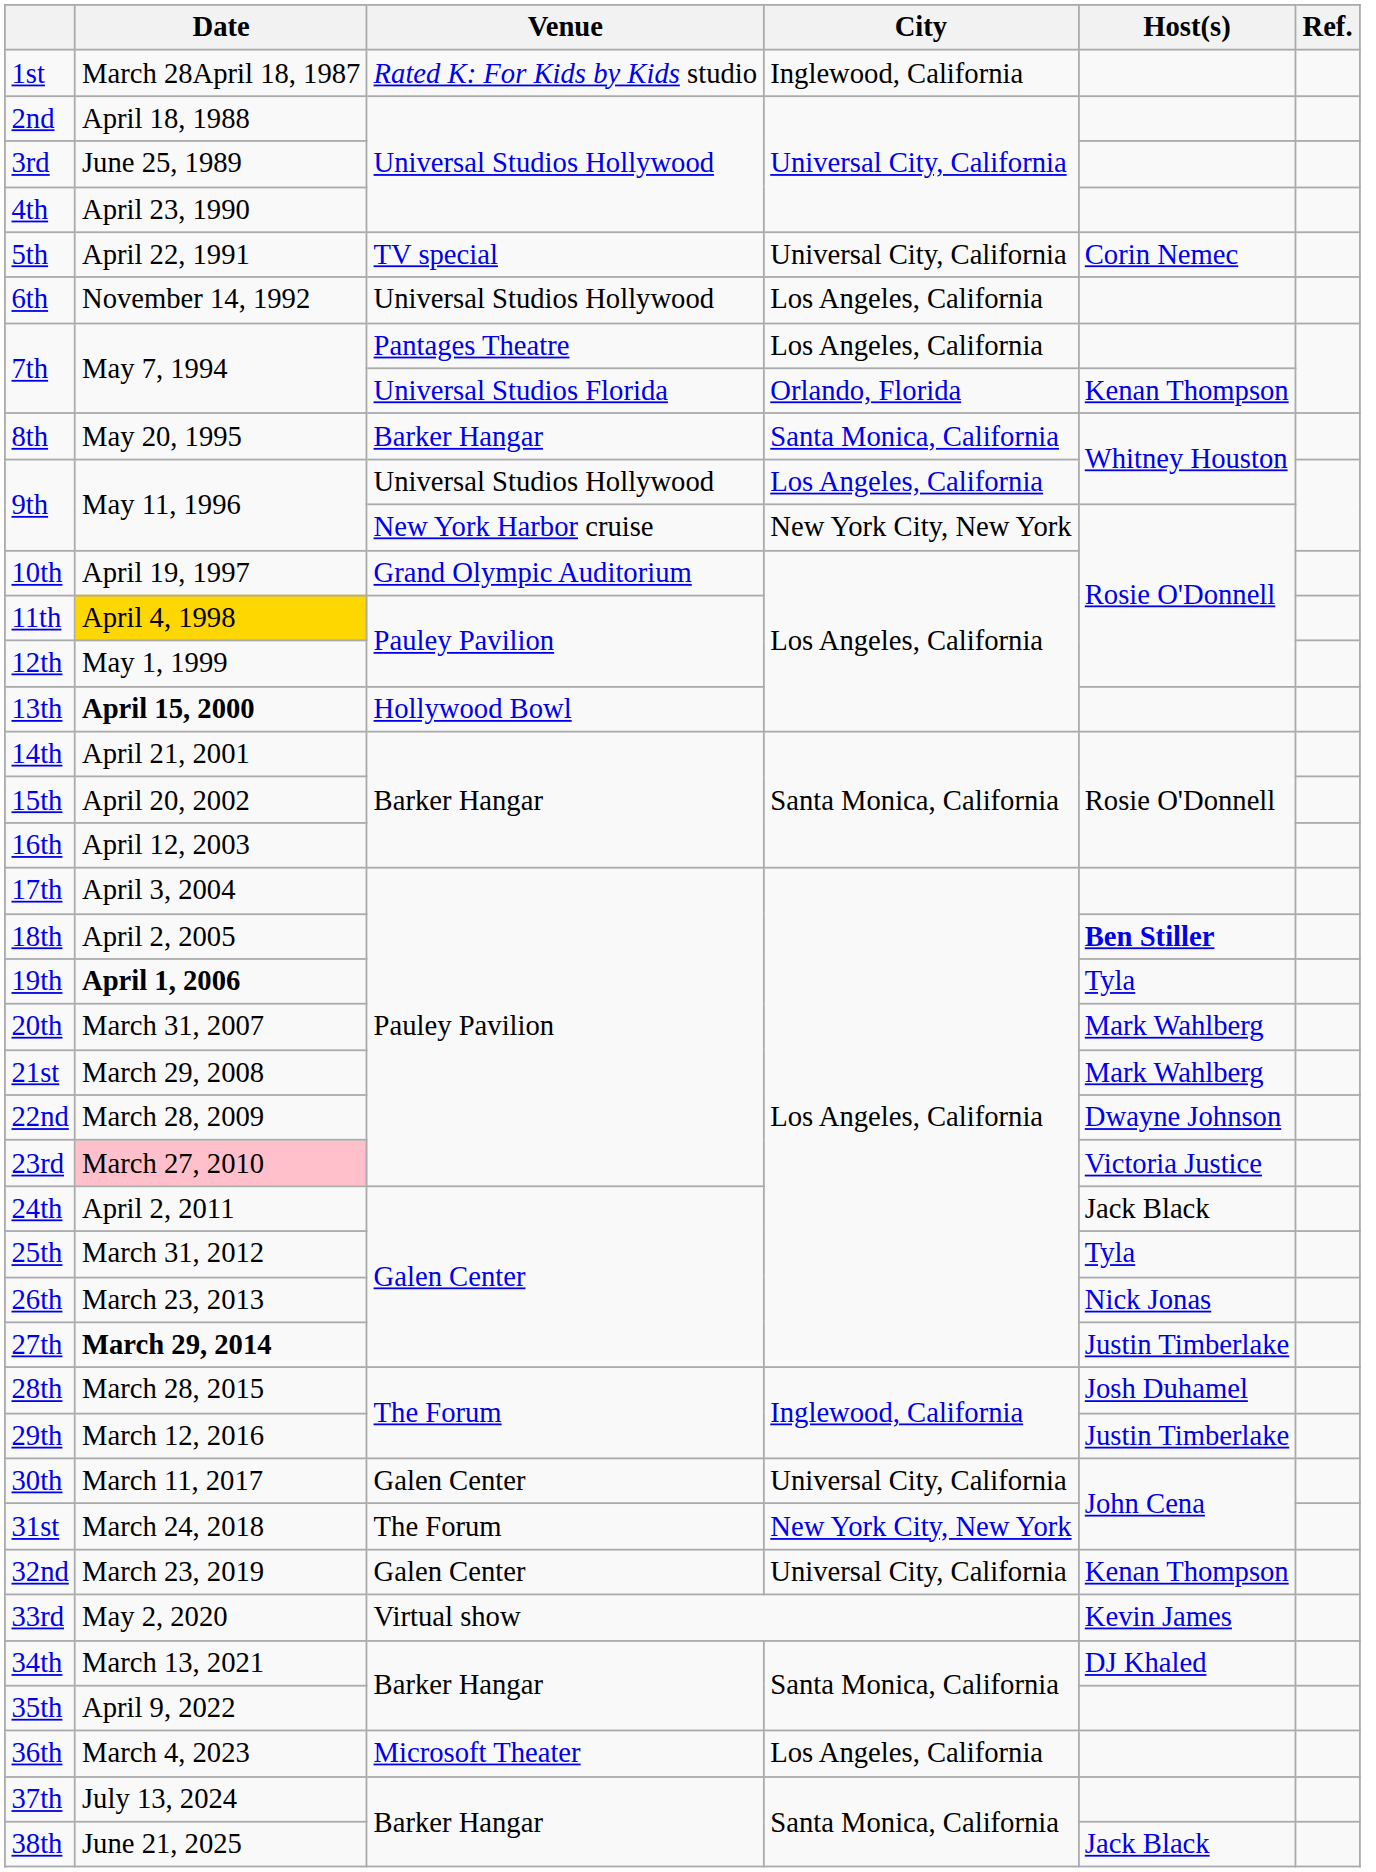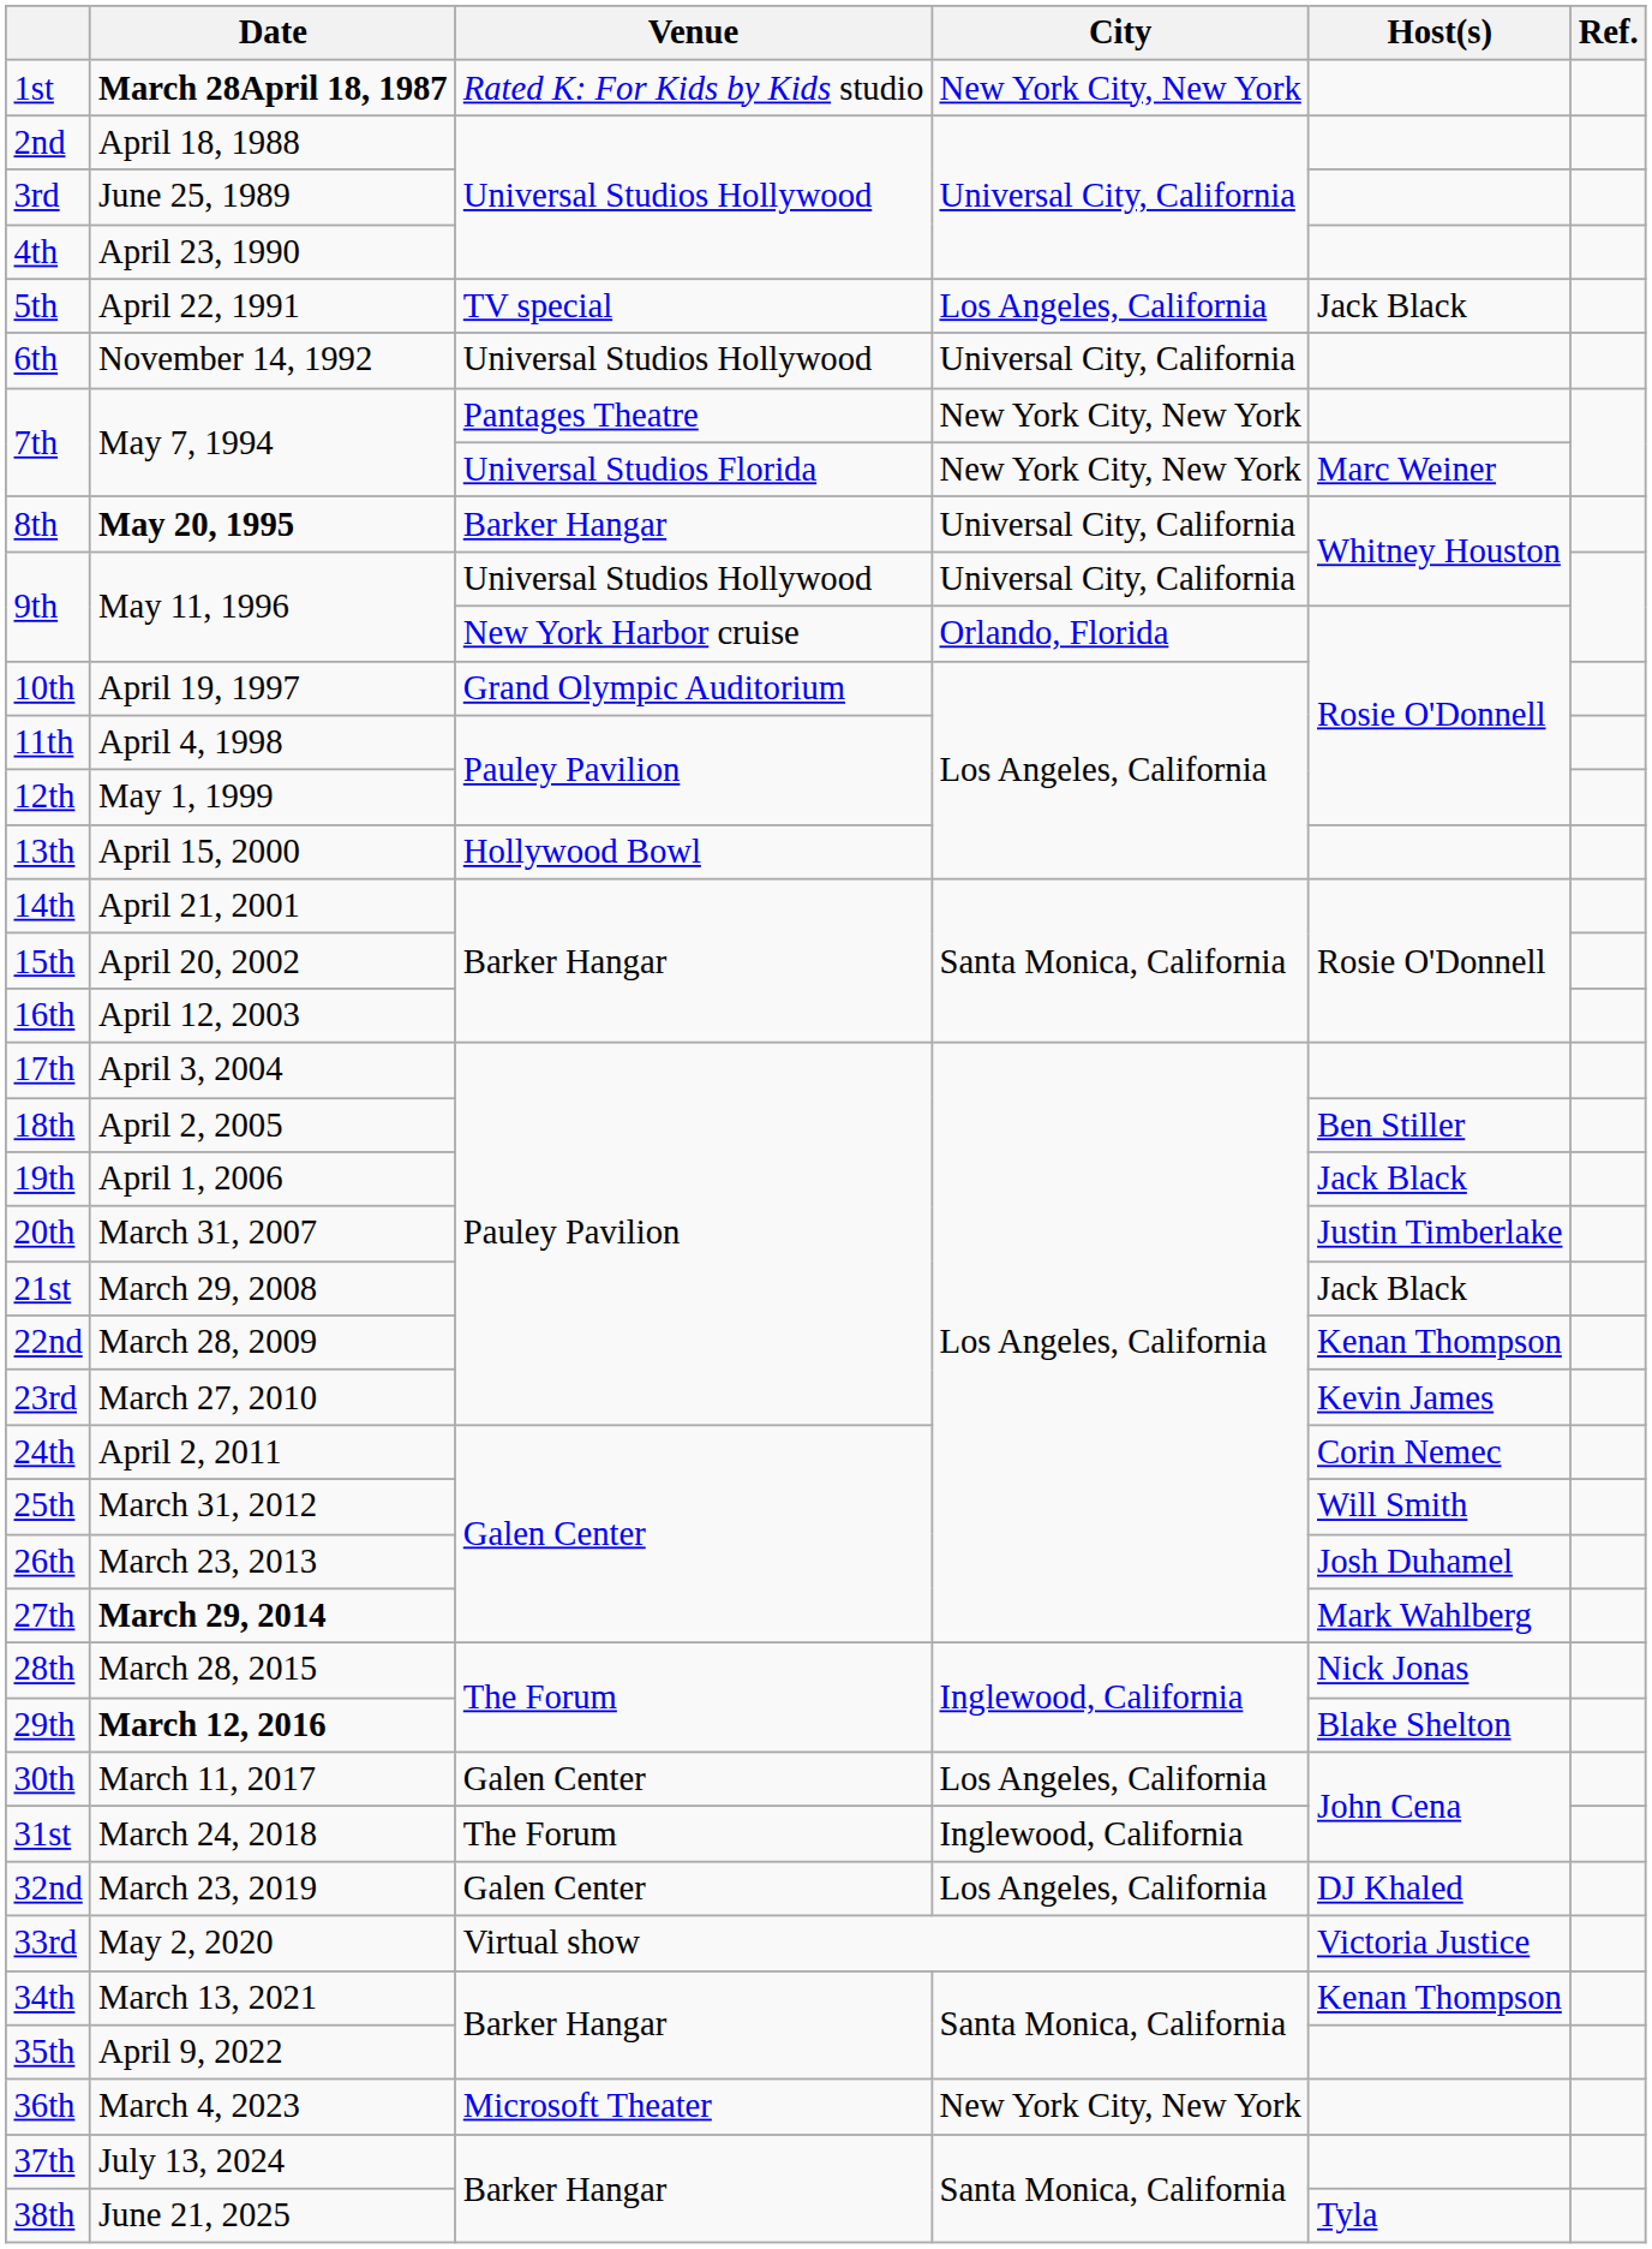 <table class="wikitable">
 <tr>
 <th scope=col></th>
 <th scope=col>Date</th>
 <th scope=col>Venue</th>
 <th scope=col>City</th>
 <th scope=col>Host(s)</th>
 <th scope=col>Ref.</th>
 </tr>
 <tr>
 <td><a href='#'>1st</a></td>
-<td>March 28April 18, 1987</td>
+<td><strong>March 28April 18, 1987</strong></td>
 <td><em><a href='#'>Rated K: For Kids by Kids</a></em> studio</td>
-<td>Inglewood, California</td>
+<td><a href='#'>New York City, New  York</a></td>
 <td></td>
 <td></td>
 </tr>
 <tr>
 <td><a href='#'>2nd</a></td>
 <td>April 18, 1988</td>
 <td rowspan=3><a href='#'>Universal Studios Hollywood</a></td>
 <td rowspan=3><a href='#'>Universal City, California</a></td>
 <td></td>
 <td></td>
 </tr>
 <tr>
 <td><a href='#'>3rd</a></td>
 <td>June 25, 1989</td>
 <td></td>
 <td></td>
 </tr>
 <tr>
 <td><a href='#'>4th</a></td>
 <td>April 23, 1990</td>
 <td></td>
 <td></td>
 </tr>
 <tr>
 <td><a href='#'>5th</a></td>
 <td>April 22, 1991</td>
 <td><a href='#'>TV special</a></td>
-<td>Universal City, California</td>
-<td><a href='#'>Corin Nemec</a></td>
+<td><a href='#'>Los Angeles, California</a></td>
+<td>Jack Black</td>
 <td></td>
 </tr>
 <tr>
 <td><a href='#'>6th</a></td>
 <td>November 14, 1992</td>
 <td>Universal Studios Hollywood</td>
-<td>Los Angeles, California</td>
+<td>Universal City, California</td>
 <td></td>
 <td></td>
 </tr>
 <tr>
 <td rowspan=2><a href='#'>7th</a></td>
 <td rowspan=2>May 7, 1994</td>
 <td><a href='#'>Pantages Theatre</a></td>
-<td>Los Angeles, California</td>
+<td>New York City, New York</td>
 <td></td>
 <td rowspan="2"></td>
 </tr>
 <tr>
 <td><a href='#'>Universal Studios Florida</a></td>
-<td><a href='#'>Orlando, Florida</a></td>
-<td><a href='#'>Kenan Thompson</a></td>
+<td>New York City, New York</td>
+<td><a href='#'>Marc Weiner</a></td>
 </tr>
 <tr>
 <td><a href='#'>8th</a></td>
-<td>May 20, 1995</td>
+<td><strong>May 20, 1995</strong></td>
 <td><a href='#'>Barker Hangar</a></td>
-<td><a href='#'>Santa Monica, California</a></td>
+<td>Universal City, California</td>
 <td rowspan="2"><a href='#'>Whitney Houston</a></td>
 <td></td>
 </tr>
 <tr>
 <td rowspan=2><a href='#'>9th</a></td>
 <td rowspan=2>May 11, 1996</td>
 <td>Universal Studios Hollywood</td>
-<td><a href='#'>Los Angeles, California</a></td>
+<td>Universal City, California</td>
 <td rowspan="2"></td>
 </tr>
 <tr>
 <td><a href='#'>New York Harbor</a> cruise</td>
-<td>New York City, New York</td>
+<td><a href='#'>Orlando, Florida</a></td>
 <td rowspan="4"><a href='#'>Rosie O'Donnell</a></td>
 </tr>
 <tr>
 <td><a href='#'>10th</a></td>
 <td>April 19, 1997</td>
 <td><a href='#'>Grand Olympic Auditorium</a></td>
 <td rowspan="4">Los Angeles, California</td>
 <td></td>
 </tr>
 <tr>
 <td><a href='#'>11th</a></td>
-<td style="background: gold;">April 4, 1998</td>
+<td>April 4, 1998</td>
 <td rowspan="2"><a href='#'>Pauley Pavilion</a></td>
 <td></td>
 </tr>
 <tr>
 <td><a href='#'>12th</a></td>
 <td>May 1, 1999</td>
 <td></td>
 </tr>
 <tr>
 <td><a href='#'>13th</a></td>
-<td><strong>April 15, 2000</strong></td>
+<td>April 15, 2000</td>
 <td><a href='#'>Hollywood Bowl</a></td>
 <td></td>
 <td></td>
 </tr>
 <tr>
 <td><a href='#'>14th</a></td>
 <td>April 21, 2001</td>
 <td rowspan="3">Barker Hangar</td>
 <td rowspan="3">Santa Monica, California</td>
 <td rowspan="3">Rosie O'Donnell</td>
 <td></td>
 </tr>
 <tr>
 <td><a href='#'>15th</a></td>
 <td>April 20, 2002</td>
 <td></td>
 </tr>
 <tr>
 <td><a href='#'>16th</a></td>
 <td>April 12, 2003</td>
 <td></td>
 </tr>
 <tr>
 <td><a href='#'>17th</a></td>
 <td>April 3, 2004</td>
 <td rowspan="7">Pauley Pavilion</td>
 <td rowspan="11">Los Angeles, California</td>
 <td></td>
 <td></td>
 </tr>
 <tr>
 <td><a href='#'>18th</a></td>
 <td>April 2, 2005</td>
-<td><strong><a href='#'>Ben Stiller</a></strong></td>
+<td><a href='#'>Ben Stiller</a></td>
 <td></td>
 </tr>
 <tr>
 <td><a href='#'>19th</a></td>
-<td><strong>April 1, 2006</strong></td>
-<td><a href='#'>Tyla</a></td>
+<td>April 1, 2006</td>
+<td><a href='#'>Jack Black</a></td>
 <td></td>
 </tr>
 <tr>
 <td><a href='#'>20th</a></td>
 <td>March 31, 2007</td>
-<td><a href='#'>Mark Wahlberg</a></td>
+<td><a href='#'>Justin Timberlake</a></td>
 <td></td>
 </tr>
 <tr>
 <td><a href='#'>21st</a></td>
 <td>March 29, 2008</td>
-<td><a href='#'>Mark Wahlberg</a></td>
+<td>Jack Black</td>
 <td></td>
 </tr>
 <tr>
 <td><a href='#'>22nd</a></td>
 <td>March 28, 2009</td>
-<td><a href='#'>Dwayne Johnson</a></td>
+<td><a href='#'>Kenan Thompson</a></td>
 <td></td>
 </tr>
 <tr>
 <td><a href='#'>23rd</a></td>
-<td style="background: pink;">March 27, 2010</td>
-<td><a href='#'>Victoria Justice</a></td>
+<td>March 27, 2010</td>
+<td><a href='#'>Kevin James</a></td>
 <td></td>
 </tr>
 <tr>
 <td><a href='#'>24th</a></td>
 <td>April 2, 2011</td>
 <td rowspan="4"><a href='#'>Galen Center</a></td>
-<td>Jack Black</td>
+<td><a href='#'>Corin Nemec</a></td>
 <td></td>
 </tr>
 <tr>
 <td><a href='#'>25th</a></td>
 <td>March 31, 2012</td>
-<td><a href='#'>Tyla</a></td>
+<td><a href='#'>Will Smith</a></td>
 <td></td>
 </tr>
 <tr>
 <td><a href='#'>26th</a></td>
 <td>March 23, 2013</td>
-<td><a href='#'>Nick Jonas</a></td>
+<td><a href='#'>Josh Duhamel</a></td>
 <td></td>
 </tr>
 <tr>
 <td><a href='#'>27th</a></td>
 <td><strong>March 29, 2014</strong></td>
-<td><a href='#'>Justin Timberlake</a></td>
+<td><a href='#'>Mark Wahlberg</a></td>
 <td></td>
 </tr>
 <tr>
 <td><a href='#'>28th</a></td>
 <td>March 28, 2015</td>
 <td rowspan="2"><a href='#'>The Forum</a></td>
 <td rowspan="2"><a href='#'>Inglewood, California</a></td>
-<td><a href='#'>Josh Duhamel</a></td>
+<td><a href='#'>Nick Jonas</a></td>
 <td></td>
 </tr>
 <tr>
 <td><a href='#'>29th</a></td>
-<td>March 12, 2016</td>
-<td><a href='#'>Justin Timberlake</a></td>
+<td><strong>March 12, 2016</strong></td>
+<td><a href='#'>Blake Shelton</a></td>
 <td></td>
 </tr>
 <tr>
 <td><a href='#'>30th</a></td>
 <td>March 11, 2017</td>
 <td>Galen Center</td>
-<td>Universal City, California</td>
+<td>Los Angeles, California</td>
 <td rowspan="2"><a href='#'>John Cena</a></td>
 <td></td>
 </tr>
 <tr>
 <td><a href='#'>31st</a></td>
 <td>March 24, 2018</td>
 <td>The Forum</td>
-<td><a href='#'>New York City, New  York</a></td>
+<td>Inglewood, California</td>
 <td></td>
 </tr>
 <tr>
 <td><a href='#'>32nd</a></td>
 <td>March 23, 2019</td>
 <td>Galen Center</td>
-<td>Universal City, California</td>
-<td><a href='#'>Kenan Thompson</a></td>
+<td>Los Angeles, California</td>
+<td><a href='#'>DJ Khaled</a></td>
 <td></td>
 </tr>
 <tr>
 <td><a href='#'>33rd</a></td>
 <td>May 2, 2020</td>
 <td colspan="2">Virtual show</td>
-<td><a href='#'>Kevin James</a></td>
+<td><a href='#'>Victoria Justice</a></td>
 <td></td>
 </tr>
 <tr>
 <td><a href='#'>34th</a></td>
 <td>March 13, 2021</td>
 <td rowspan="2">Barker Hangar</td>
 <td rowspan="2">Santa Monica, California</td>
-<td><a href='#'>DJ Khaled</a></td>
+<td><a href='#'>Kenan Thompson</a></td>
 <td></td>
 </tr>
 <tr>
 <td><a href='#'>35th</a></td>
 <td>April 9, 2022</td>
 <td></td>
 <td></td>
 </tr>
 <tr>
 <td><a href='#'>36th</a></td>
 <td>March 4, 2023</td>
 <td><a href='#'>Microsoft Theater</a></td>
-<td>Los Angeles, California</td>
+<td>New York City, New York</td>
 <td></td>
 <td style="text-align:center;"></td>
 </tr>
 <tr>
 <td><a href='#'>37th</a></td>
 <td>July 13, 2024</td>
 <td rowspan="2">Barker Hangar</td>
 <td rowspan="2">Santa Monica, California</td>
 <td></td>
 <td style="text-align:center;"></td>
 </tr>
 <tr>
 <td><a href='#'>38th</a></td>
 <td>June 21, 2025</td>
-<td><a href='#'>Jack Black</a></td>
+<td><a href='#'>Tyla</a></td>
 <td style="text-align:center;"></td>
 </tr>
 </table>
